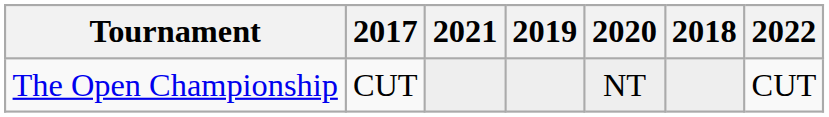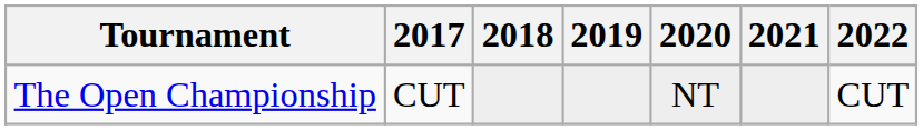 <table class="wikitable" style="font-size:95%;text-align:center;">
 <tr>
 <th>Tournament</th>
 <th>2017</th>
-<th>2021</th>
+<th>2018</th>
 <th>2019</th>
 <th>2020</th>
-<th>2018</th>
+<th>2021</th>
 <th>2022</th>
 </tr>
 <tr>
 <td align=left><a href='#'>The Open Championship</a></td>
 <td>CUT</td>
 <td style="background:#eeeeee;"></td>
 <td style="background:#eeeeee;"></td>
 <td style="background:#eeeeee;">NT</td>
 <td style="background:#eeeeee;"></td>
 <td>CUT</td>
 </tr>
 </table>
